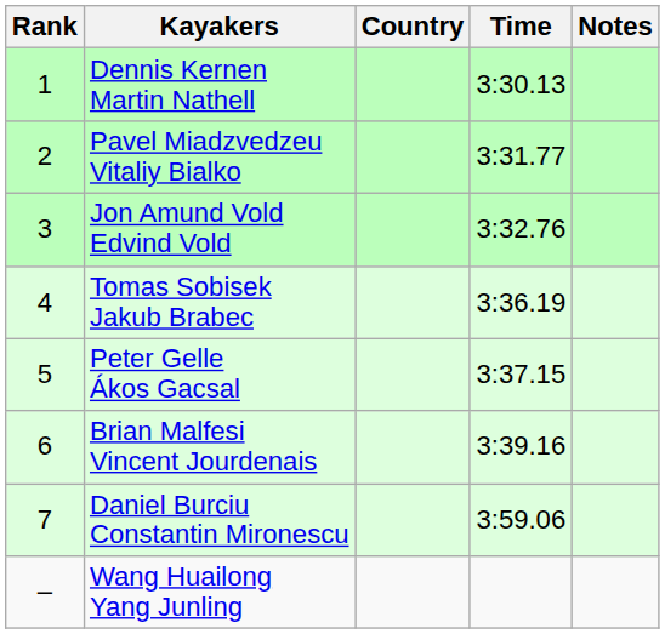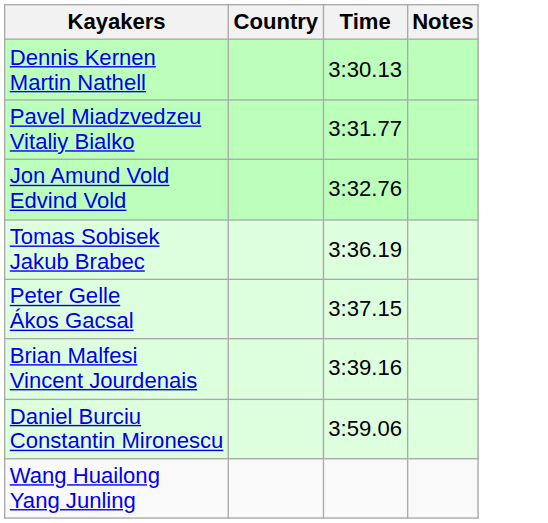 <table class="wikitable" style="text-align:center">
 <tr>
-<th>Rank</th>
 <th>Kayakers</th>
 <th>Country</th>
 <th>Time</th>
 <th>Notes</th>
 </tr>
 <tr bgcolor=bbffbb>
-<td>1</td>
 <td align="left"><a href='#'>Dennis Kernen</a><br><a href='#'>Martin Nathell</a></td>
 <td align="left"></td>
 <td>3:30.13</td>
 <td></td>
 </tr>
 <tr bgcolor=bbffbb>
-<td>2</td>
 <td align="left"><a href='#'>Pavel Miadzvedzeu</a><br><a href='#'>Vitaliy Bialko</a></td>
 <td align="left"></td>
 <td>3:31.77</td>
 <td></td>
 </tr>
 <tr bgcolor=bbffbb>
-<td>3</td>
 <td align="left"><a href='#'>Jon Amund Vold</a><br><a href='#'>Edvind Vold</a></td>
 <td align="left"></td>
 <td>3:32.76</td>
 <td></td>
 </tr>
 <tr bgcolor=ddffdd>
-<td>4</td>
 <td align="left"><a href='#'>Tomas Sobisek</a><br><a href='#'>Jakub Brabec</a></td>
 <td align="left"></td>
 <td>3:36.19</td>
 <td></td>
 </tr>
 <tr bgcolor=ddffdd>
-<td>5</td>
 <td align="left"><a href='#'>Peter Gelle</a><br><a href='#'>Ákos Gacsal</a></td>
 <td align="left"></td>
 <td>3:37.15</td>
 <td></td>
 </tr>
 <tr bgcolor=ddffdd>
-<td>6</td>
 <td align="left"><a href='#'>Brian Malfesi</a><br><a href='#'>Vincent Jourdenais</a></td>
 <td align="left"></td>
 <td>3:39.16</td>
 <td></td>
 </tr>
 <tr bgcolor=ddffdd>
-<td>7</td>
 <td align="left"><a href='#'>Daniel Burciu</a><br><a href='#'>Constantin Mironescu</a></td>
 <td align="left"></td>
 <td>3:59.06</td>
 <td></td>
 </tr>
 <tr>
-<td>–</td>
 <td align="left"><a href='#'>Wang Huailong</a><br><a href='#'>Yang Junling</a></td>
 <td align="left"></td>
 <td></td>
 <td></td>
 </tr>
 </table>
